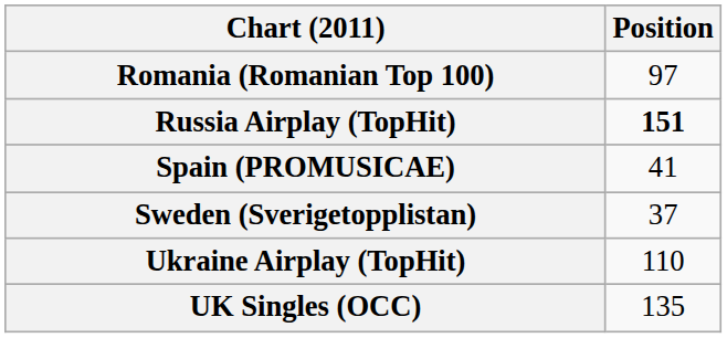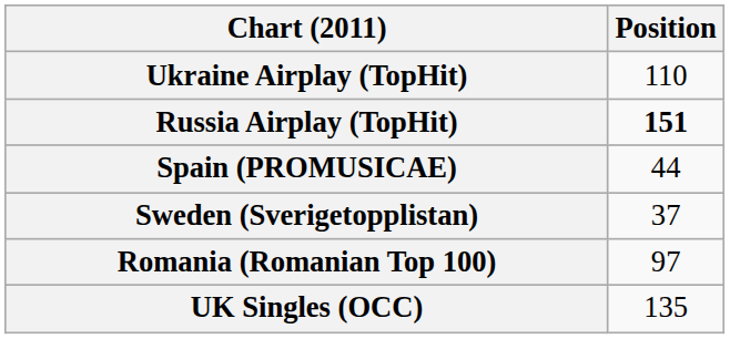 <table class="wikitable sortable plainrowheaders" style="text-align:center;">
 <tr>
 <th scope="col" style="width:20em">Chart (2011)</th>
 <th scope="col">Position</th>
 </tr>
 <tr>
-<th scope="row">Romania (Romanian Top 100)</th>
-<td>97</td>
+<th scope="row">Ukraine Airplay (TopHit)</th>
+<td>110</td>
 </tr>
 <tr>
 <th scope="row">Russia Airplay (TopHit)</th>
 <td><strong>151</strong></td>
 </tr>
 <tr>
 <th scope=row>Spain (PROMUSICAE)</th>
-<td>41</td>
+<td>44</td>
 </tr>
 <tr>
 <th scope="row">Sweden (Sverigetopplistan)</th>
 <td>37</td>
 </tr>
 <tr>
-<th scope="row">Ukraine Airplay (TopHit)</th>
-<td>110</td>
+<th scope="row">Romania (Romanian Top 100)</th>
+<td>97</td>
 </tr>
 <tr>
 <th scope=row>UK Singles (OCC)</th>
 <td>135</td>
 </tr>
 </table>
